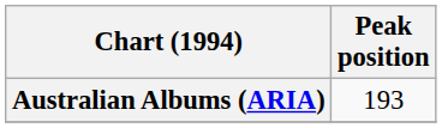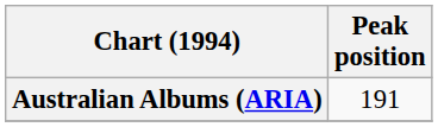 <table class="wikitable plainrowheaders sortable" style="text-align:center;">
 <tr>
 <th scope="col">Chart (1994)</th>
 <th scope="col">Peak<br>position</th>
 </tr>
 <tr>
 <th scope="row">Australian Albums (<a href='#'>ARIA</a>)</th>
-<td>193</td>
+<td>191</td>
 </tr>
 <tr>
 </tr>
 </table>
